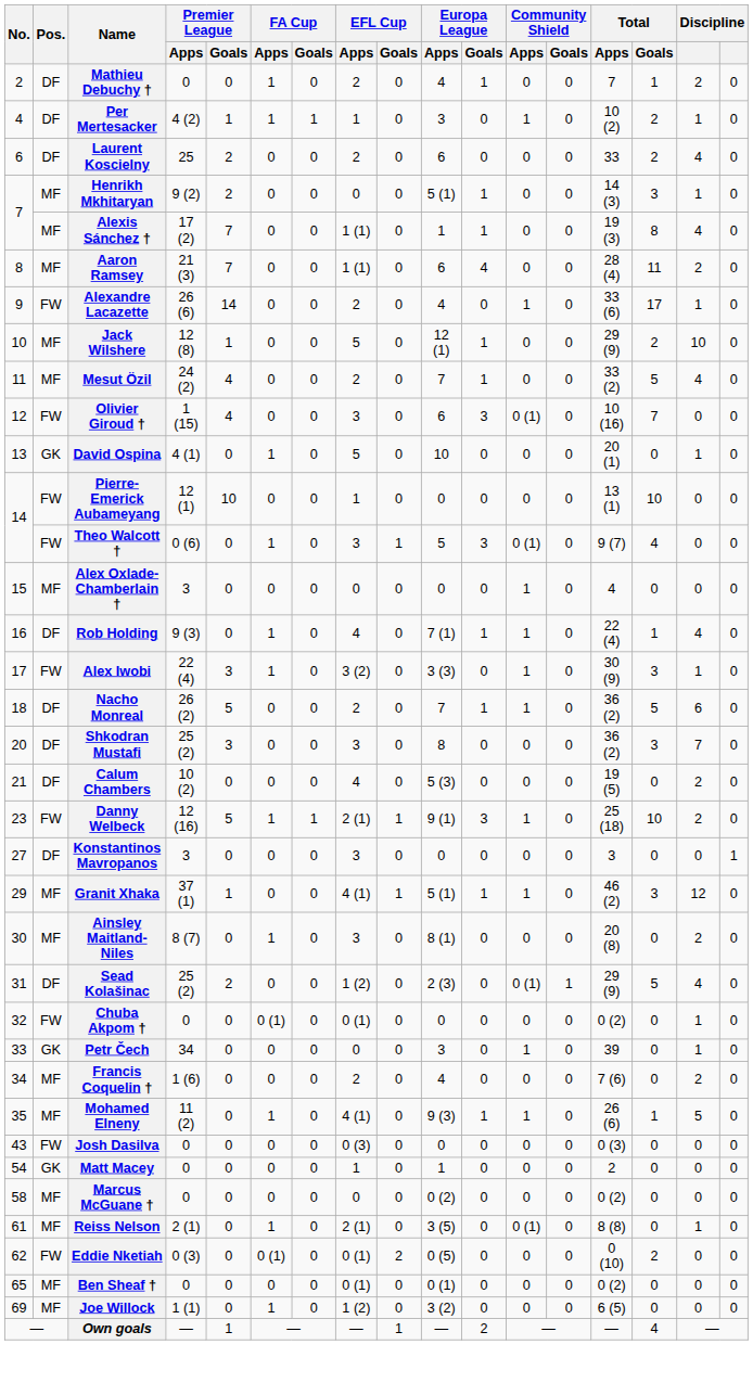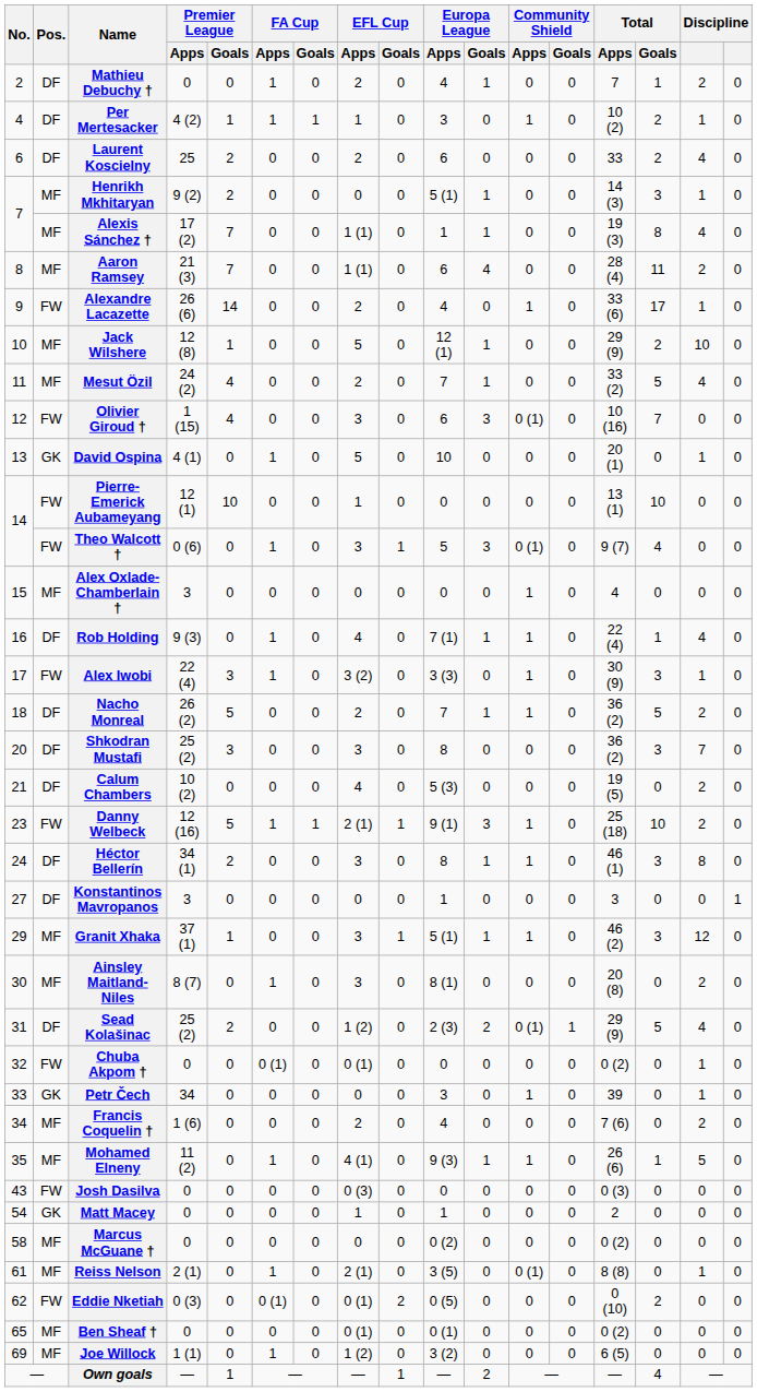 <table class="wikitable plainrowheaders" style="text-align:center">
 <tr>
 <th rowspan="2" scope="col">No.</th>
 <th rowspan="2" scope="col">Pos.</th>
 <th rowspan="2" scope="col">Name</th>
 <th colspan="2" scope="colgroup" width="87"><a href='#'>Premier League</a></th>
 <th colspan="2" scope="colgroup" width="87"><a href='#'>FA Cup</a></th>
 <th colspan="2" scope="colgroup" width="87"><a href='#'>EFL Cup</a></th>
 <th colspan="2" scope="colgroup" width="87"><a href='#'>Europa League</a></th>
 <th colspan="2" scope="colgroup" width="87"><a href='#'>Community Shield</a></th>
 <th colspan="2" scope="colgroup" width="87">Total</th>
 <th colspan="2" scope="colgroup" width="87">Discipline</th>
 </tr>
 <tr>
 <th scope="col">Apps</th>
 <th scope="col">Goals</th>
 <th scope="col">Apps</th>
 <th scope="col">Goals</th>
 <th scope="col">Apps</th>
 <th scope="col">Goals</th>
 <th scope="col">Apps</th>
 <th scope="col">Goals</th>
 <th scope="col">Apps</th>
 <th scope="col">Goals</th>
 <th scope="col">Apps</th>
 <th scope="col">Goals</th>
 <th scope="col"></th>
 <th scope="col"></th>
 </tr>
 <tr>
 <td>2</td>
 <td>DF</td>
 <th scope="row"><a href='#'>Mathieu Debuchy</a> †</th>
 <td>0</td>
 <td>0</td>
 <td>1</td>
 <td>0</td>
 <td>2</td>
 <td>0</td>
 <td>4</td>
 <td>1</td>
 <td>0</td>
 <td>0</td>
 <td>7</td>
 <td>1</td>
 <td>2</td>
 <td>0</td>
 </tr>
 <tr>
 <td>4</td>
 <td>DF</td>
 <th scope="row"><a href='#'>Per Mertesacker</a></th>
 <td>4 (2)</td>
 <td>1</td>
 <td>1</td>
 <td>1</td>
 <td>1</td>
 <td>0</td>
 <td>3</td>
 <td>0</td>
 <td>1</td>
 <td>0</td>
 <td>10 (2)</td>
 <td>2</td>
 <td>1</td>
 <td>0</td>
 </tr>
 <tr>
 <td>6</td>
 <td>DF</td>
 <th scope="row"><a href='#'>Laurent Koscielny</a></th>
 <td>25</td>
 <td>2</td>
 <td>0</td>
 <td>0</td>
 <td>2</td>
 <td>0</td>
 <td>6</td>
 <td>0</td>
 <td>0</td>
 <td>0</td>
 <td>33</td>
 <td>2</td>
 <td>4</td>
 <td>0</td>
 </tr>
 <tr>
 <td rowspan="2">7</td>
 <td>MF</td>
 <th scope="row"><a href='#'>Henrikh Mkhitaryan</a></th>
 <td>9 (2)</td>
 <td>2</td>
 <td>0</td>
 <td>0</td>
 <td>0</td>
 <td>0</td>
 <td>5 (1)</td>
 <td>1</td>
 <td>0</td>
 <td>0</td>
 <td>14 (3)</td>
 <td>3</td>
 <td>1</td>
 <td>0</td>
 </tr>
 <tr>
 <td>MF</td>
 <th scope="row"><a href='#'>Alexis Sánchez</a> †</th>
 <td>17 (2)</td>
 <td>7</td>
 <td>0</td>
 <td>0</td>
 <td>1 (1)</td>
 <td>0</td>
 <td>1</td>
 <td>1</td>
 <td>0</td>
 <td>0</td>
 <td>19 (3)</td>
 <td>8</td>
 <td>4</td>
 <td>0</td>
 </tr>
 <tr>
 <td>8</td>
 <td>MF</td>
 <th scope="row"><a href='#'>Aaron Ramsey</a></th>
 <td>21 (3)</td>
 <td>7</td>
 <td>0</td>
 <td>0</td>
 <td>1 (1)</td>
 <td>0</td>
 <td>6</td>
 <td>4</td>
 <td>0</td>
 <td>0</td>
 <td>28 (4)</td>
 <td>11</td>
 <td>2</td>
 <td>0</td>
 </tr>
 <tr>
 <td>9</td>
 <td>FW</td>
 <th scope="row"><a href='#'>Alexandre Lacazette</a></th>
 <td>26 (6)</td>
 <td>14</td>
 <td>0</td>
 <td>0</td>
 <td>2</td>
 <td>0</td>
 <td>4</td>
 <td>0</td>
 <td>1</td>
 <td>0</td>
 <td>33 (6)</td>
 <td>17</td>
 <td>1</td>
 <td>0</td>
 </tr>
 <tr>
 <td>10</td>
 <td>MF</td>
 <th scope="row"><a href='#'>Jack Wilshere</a></th>
 <td>12 (8)</td>
 <td>1</td>
 <td>0</td>
 <td>0</td>
 <td>5</td>
 <td>0</td>
 <td>12 (1)</td>
 <td>1</td>
 <td>0</td>
 <td>0</td>
 <td>29 (9)</td>
 <td>2</td>
 <td>10</td>
 <td>0</td>
 </tr>
 <tr>
 <td>11</td>
 <td>MF</td>
 <th scope="row"><a href='#'>Mesut Özil</a></th>
 <td>24 (2)</td>
 <td>4</td>
 <td>0</td>
 <td>0</td>
 <td>2</td>
 <td>0</td>
 <td>7</td>
 <td>1</td>
 <td>0</td>
 <td>0</td>
 <td>33 (2)</td>
 <td>5</td>
 <td>4</td>
 <td>0</td>
 </tr>
 <tr>
 <td>12</td>
 <td>FW</td>
 <th scope="row"><a href='#'>Olivier Giroud</a> †</th>
 <td>1 (15)</td>
 <td>4</td>
 <td>0</td>
 <td>0</td>
 <td>3</td>
 <td>0</td>
 <td>6</td>
 <td>3</td>
 <td>0 (1)</td>
 <td>0</td>
 <td>10 (16)</td>
 <td>7</td>
 <td>0</td>
 <td>0</td>
 </tr>
 <tr>
 <td>13</td>
 <td>GK</td>
 <th scope="row"><a href='#'>David Ospina</a></th>
 <td>4 (1)</td>
 <td>0</td>
 <td>1</td>
 <td>0</td>
 <td>5</td>
 <td>0</td>
 <td>10</td>
 <td>0</td>
 <td>0</td>
 <td>0</td>
 <td>20 (1)</td>
 <td>0</td>
 <td>1</td>
 <td>0</td>
 </tr>
 <tr>
 <td rowspan="2">14</td>
 <td>FW</td>
 <th scope="row"><a href='#'>Pierre-Emerick Aubameyang</a></th>
 <td>12 (1)</td>
 <td>10</td>
 <td>0</td>
 <td>0</td>
 <td>1</td>
 <td>0</td>
 <td>0</td>
 <td>0</td>
 <td>0</td>
 <td>0</td>
 <td>13 (1)</td>
 <td>10</td>
 <td>0</td>
 <td>0</td>
 </tr>
 <tr>
 <td>FW</td>
 <th scope="row"><a href='#'>Theo Walcott</a> †</th>
 <td>0 (6)</td>
 <td>0</td>
 <td>1</td>
 <td>0</td>
 <td>3</td>
 <td>1</td>
 <td>5</td>
 <td>3</td>
 <td>0 (1)</td>
 <td>0</td>
 <td>9 (7)</td>
 <td>4</td>
 <td>0</td>
 <td>0</td>
 </tr>
 <tr>
 <td>15</td>
 <td>MF</td>
 <th scope="row"><a href='#'>Alex Oxlade-Chamberlain</a> †</th>
 <td>3</td>
 <td>0</td>
 <td>0</td>
 <td>0</td>
 <td>0</td>
 <td>0</td>
 <td>0</td>
 <td>0</td>
 <td>1</td>
 <td>0</td>
 <td>4</td>
 <td>0</td>
 <td>0</td>
 <td>0</td>
 </tr>
 <tr>
 <td>16</td>
 <td>DF</td>
 <th scope="row"><a href='#'>Rob Holding</a></th>
 <td>9 (3)</td>
 <td>0</td>
 <td>1</td>
 <td>0</td>
 <td>4</td>
 <td>0</td>
 <td>7 (1)</td>
 <td>1</td>
 <td>1</td>
 <td>0</td>
 <td>22 (4)</td>
 <td>1</td>
 <td>4</td>
 <td>0</td>
 </tr>
 <tr>
 <td>17</td>
 <td>FW</td>
 <th scope="row"><a href='#'>Alex Iwobi</a></th>
 <td>22 (4)</td>
 <td>3</td>
 <td>1</td>
 <td>0</td>
 <td>3 (2)</td>
 <td>0</td>
 <td>3 (3)</td>
 <td>0</td>
 <td>1</td>
 <td>0</td>
 <td>30 (9)</td>
 <td>3</td>
 <td>1</td>
 <td>0</td>
 </tr>
 <tr>
 <td>18</td>
 <td>DF</td>
 <th scope="row"><a href='#'>Nacho Monreal</a></th>
 <td>26 (2)</td>
 <td>5</td>
 <td>0</td>
 <td>0</td>
 <td>2</td>
 <td>0</td>
 <td>7</td>
 <td>1</td>
 <td>1</td>
 <td>0</td>
 <td>36 (2)</td>
 <td>5</td>
-<td>6</td>
+<td>2</td>
 <td>0</td>
 </tr>
 <tr>
 <td>20</td>
 <td>DF</td>
 <th scope="row"><a href='#'>Shkodran Mustafi</a></th>
 <td>25 (2)</td>
 <td>3</td>
 <td>0</td>
 <td>0</td>
 <td>3</td>
 <td>0</td>
 <td>8</td>
 <td>0</td>
 <td>0</td>
 <td>0</td>
 <td>36 (2)</td>
 <td>3</td>
 <td>7</td>
 <td>0</td>
 </tr>
 <tr>
 <td>21</td>
 <td>DF</td>
 <th scope="row"><a href='#'>Calum Chambers</a></th>
 <td>10 (2)</td>
 <td>0</td>
 <td>0</td>
 <td>0</td>
 <td>4</td>
 <td>0</td>
 <td>5 (3)</td>
 <td>0</td>
 <td>0</td>
 <td>0</td>
 <td>19 (5)</td>
 <td>0</td>
 <td>2</td>
 <td>0</td>
 </tr>
 <tr>
 <td>23</td>
 <td>FW</td>
 <th scope="row"><a href='#'>Danny Welbeck</a></th>
 <td>12 (16)</td>
 <td>5</td>
 <td>1</td>
 <td>1</td>
 <td>2 (1)</td>
 <td>1</td>
 <td>9 (1)</td>
 <td>3</td>
 <td>1</td>
 <td>0</td>
 <td>25 (18)</td>
 <td>10</td>
 <td>2</td>
 <td>0</td>
 </tr>
 <tr>
+<td>24</td>
+<td>DF</td>
+<th scope="row"><a href='#'>Héctor Bellerín</a></th>
+<td>34 (1)</td>
+<td>2</td>
+<td>0</td>
+<td>0</td>
+<td>3</td>
+<td>0</td>
+<td>8</td>
+<td>1</td>
+<td>1</td>
+<td>0</td>
+<td>46 (1)</td>
+<td>3</td>
+<td>8</td>
+<td>0</td>
+</tr>
+<tr>
 <td>27</td>
 <td>DF</td>
 <th scope="row"><a href='#'>Konstantinos Mavropanos</a></th>
 <td>3</td>
 <td>0</td>
 <td>0</td>
 <td>0</td>
-<td>3</td>
 <td>0</td>
 <td>0</td>
+<td>1</td>
 <td>0</td>
 <td>0</td>
 <td>0</td>
 <td>3</td>
 <td>0</td>
 <td>0</td>
 <td>1</td>
 </tr>
 <tr>
 <td>29</td>
 <td>MF</td>
 <th scope="row"><a href='#'>Granit Xhaka</a></th>
 <td>37 (1)</td>
 <td>1</td>
 <td>0</td>
 <td>0</td>
-<td>4 (1)</td>
+<td>3</td>
 <td>1</td>
 <td>5 (1)</td>
 <td>1</td>
 <td>1</td>
 <td>0</td>
 <td>46 (2)</td>
 <td>3</td>
 <td>12</td>
 <td>0</td>
 </tr>
 <tr>
 <td>30</td>
 <td>MF</td>
 <th scope="row"><a href='#'>Ainsley Maitland-Niles</a></th>
 <td>8 (7)</td>
 <td>0</td>
 <td>1</td>
 <td>0</td>
 <td>3</td>
 <td>0</td>
 <td>8 (1)</td>
 <td>0</td>
 <td>0</td>
 <td>0</td>
 <td>20 (8)</td>
 <td>0</td>
 <td>2</td>
 <td>0</td>
 </tr>
 <tr>
 <td>31</td>
 <td>DF</td>
 <th scope="row"><a href='#'>Sead Kolašinac</a></th>
 <td>25 (2)</td>
 <td>2</td>
 <td>0</td>
 <td>0</td>
 <td>1 (2)</td>
 <td>0</td>
 <td>2 (3)</td>
-<td>0</td>
+<td>2</td>
 <td>0 (1)</td>
 <td>1</td>
 <td>29 (9)</td>
 <td>5</td>
 <td>4</td>
 <td>0</td>
 </tr>
 <tr>
 <td>32</td>
 <td>FW</td>
 <th scope="row"><a href='#'>Chuba Akpom</a> †</th>
 <td>0</td>
 <td>0</td>
 <td>0 (1)</td>
 <td>0</td>
 <td>0 (1)</td>
 <td>0</td>
 <td>0</td>
 <td>0</td>
 <td>0</td>
 <td>0</td>
 <td>0 (2)</td>
 <td>0</td>
 <td>1</td>
 <td>0</td>
 </tr>
 <tr>
 <td>33</td>
 <td>GK</td>
 <th scope="row"><a href='#'>Petr Čech</a></th>
 <td>34</td>
 <td>0</td>
 <td>0</td>
 <td>0</td>
 <td>0</td>
 <td>0</td>
 <td>3</td>
 <td>0</td>
 <td>1</td>
 <td>0</td>
 <td>39</td>
 <td>0</td>
 <td>1</td>
 <td>0</td>
 </tr>
 <tr>
 <td>34</td>
 <td>MF</td>
 <th scope="row"><a href='#'>Francis Coquelin</a> †</th>
 <td>1 (6)</td>
 <td>0</td>
 <td>0</td>
 <td>0</td>
 <td>2</td>
 <td>0</td>
 <td>4</td>
 <td>0</td>
 <td>0</td>
 <td>0</td>
 <td>7 (6)</td>
 <td>0</td>
 <td>2</td>
 <td>0</td>
 </tr>
 <tr>
 <td>35</td>
 <td>MF</td>
 <th scope="row"><a href='#'>Mohamed Elneny</a></th>
 <td>11 (2)</td>
 <td>0</td>
 <td>1</td>
 <td>0</td>
 <td>4 (1)</td>
 <td>0</td>
 <td>9 (3)</td>
 <td>1</td>
 <td>1</td>
 <td>0</td>
 <td>26 (6)</td>
 <td>1</td>
 <td>5</td>
 <td>0</td>
 </tr>
 <tr>
 <td>43</td>
 <td>FW</td>
 <th scope="row"><a href='#'>Josh Dasilva</a></th>
 <td>0</td>
 <td>0</td>
 <td>0</td>
 <td>0</td>
 <td>0 (3)</td>
 <td>0</td>
 <td>0</td>
 <td>0</td>
 <td>0</td>
 <td>0</td>
 <td>0 (3)</td>
 <td>0</td>
 <td>0</td>
 <td>0</td>
 </tr>
 <tr>
 <td>54</td>
 <td>GK</td>
 <th scope="row"><a href='#'>Matt Macey</a></th>
 <td>0</td>
 <td>0</td>
 <td>0</td>
 <td>0</td>
 <td>1</td>
 <td>0</td>
 <td>1</td>
 <td>0</td>
 <td>0</td>
 <td>0</td>
 <td>2</td>
 <td>0</td>
 <td>0</td>
 <td>0</td>
 </tr>
 <tr>
 <td>58</td>
 <td>MF</td>
 <th scope="row"><a href='#'>Marcus McGuane</a> †</th>
 <td>0</td>
 <td>0</td>
 <td>0</td>
 <td>0</td>
 <td>0</td>
 <td>0</td>
 <td>0 (2)</td>
 <td>0</td>
 <td>0</td>
 <td>0</td>
 <td>0 (2)</td>
 <td>0</td>
 <td>0</td>
 <td>0</td>
 </tr>
 <tr>
 <td>61</td>
 <td>MF</td>
 <th scope="row"><a href='#'>Reiss Nelson</a></th>
 <td>2 (1)</td>
 <td>0</td>
 <td>1</td>
 <td>0</td>
 <td>2 (1)</td>
 <td>0</td>
 <td>3 (5)</td>
 <td>0</td>
 <td>0 (1)</td>
 <td>0</td>
 <td>8 (8)</td>
 <td>0</td>
 <td>1</td>
 <td>0</td>
 </tr>
 <tr>
 <td>62</td>
 <td>FW</td>
 <th scope="row"><a href='#'>Eddie Nketiah</a></th>
 <td>0 (3)</td>
 <td>0</td>
 <td>0 (1)</td>
 <td>0</td>
 <td>0 (1)</td>
 <td>2</td>
 <td>0 (5)</td>
 <td>0</td>
 <td>0</td>
 <td>0</td>
 <td>0 (10)</td>
 <td>2</td>
 <td>0</td>
 <td>0</td>
 </tr>
 <tr>
 <td>65</td>
 <td>MF</td>
 <th scope="row"><a href='#'>Ben Sheaf</a> †</th>
 <td>0</td>
 <td>0</td>
 <td>0</td>
 <td>0</td>
 <td>0 (1)</td>
 <td>0</td>
 <td>0 (1)</td>
 <td>0</td>
 <td>0</td>
 <td>0</td>
 <td>0 (2)</td>
 <td>0</td>
 <td>0</td>
 <td>0</td>
 </tr>
 <tr>
 <td>69</td>
 <td>MF</td>
 <th scope="row"><a href='#'>Joe Willock</a></th>
 <td>1 (1)</td>
 <td>0</td>
 <td>1</td>
 <td>0</td>
 <td>1 (2)</td>
 <td>0</td>
 <td>3 (2)</td>
 <td>0</td>
 <td>0</td>
 <td>0</td>
 <td>6 (5)</td>
 <td>0</td>
 <td>0</td>
 <td>0</td>
 </tr>
 <tr>
 <td colspan="2">—</td>
 <th scope="row"><em>Own goals</em></th>
 <td>—</td>
 <td>1</td>
 <td colspan="2">—</td>
 <td>—</td>
 <td>1</td>
 <td>—</td>
 <td>2</td>
 <td colspan="2">—</td>
 <td>—</td>
 <td>4</td>
 <td colspan="2">—</td>
 </tr>
 </table>
